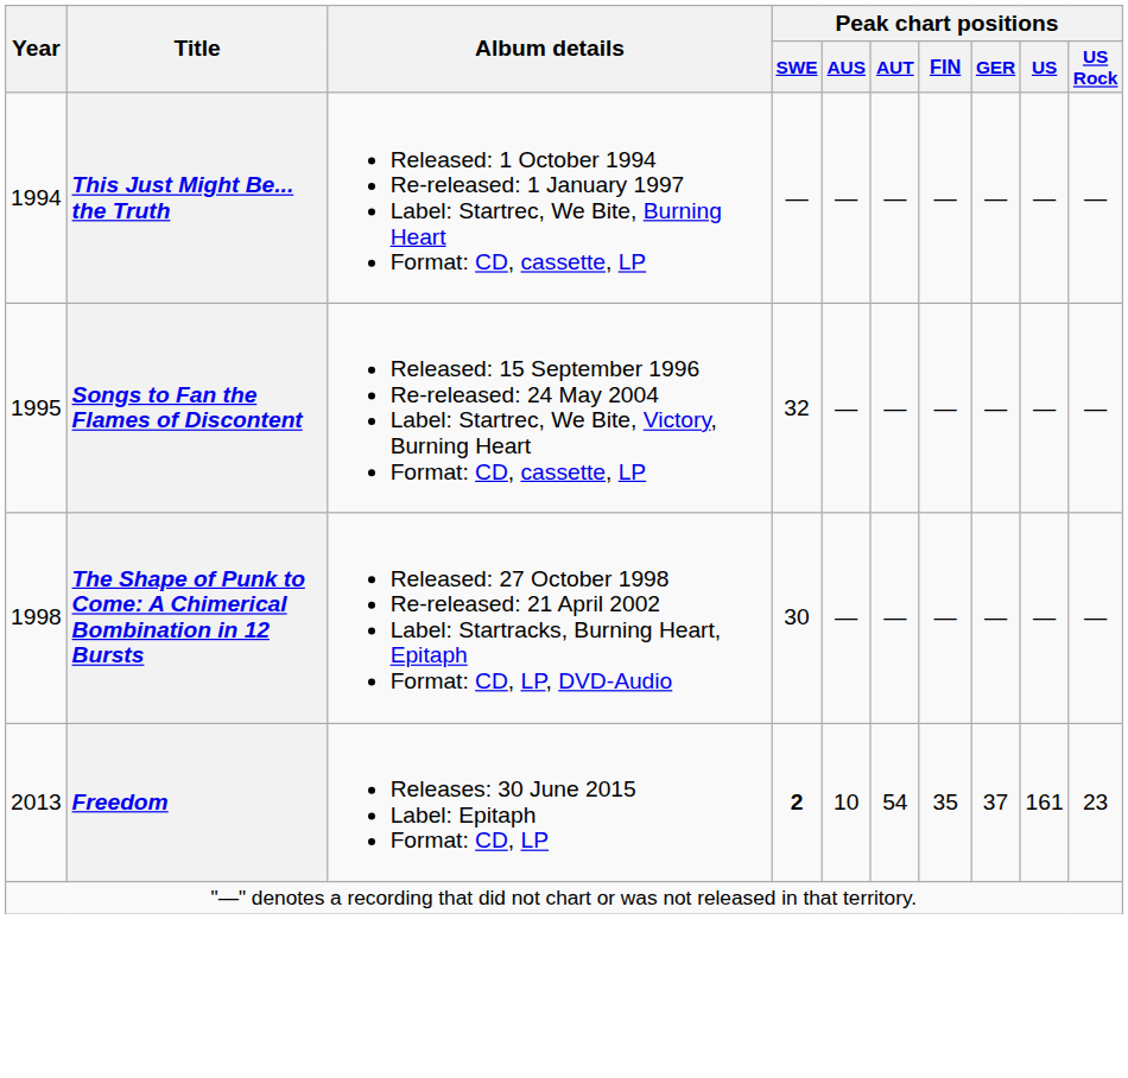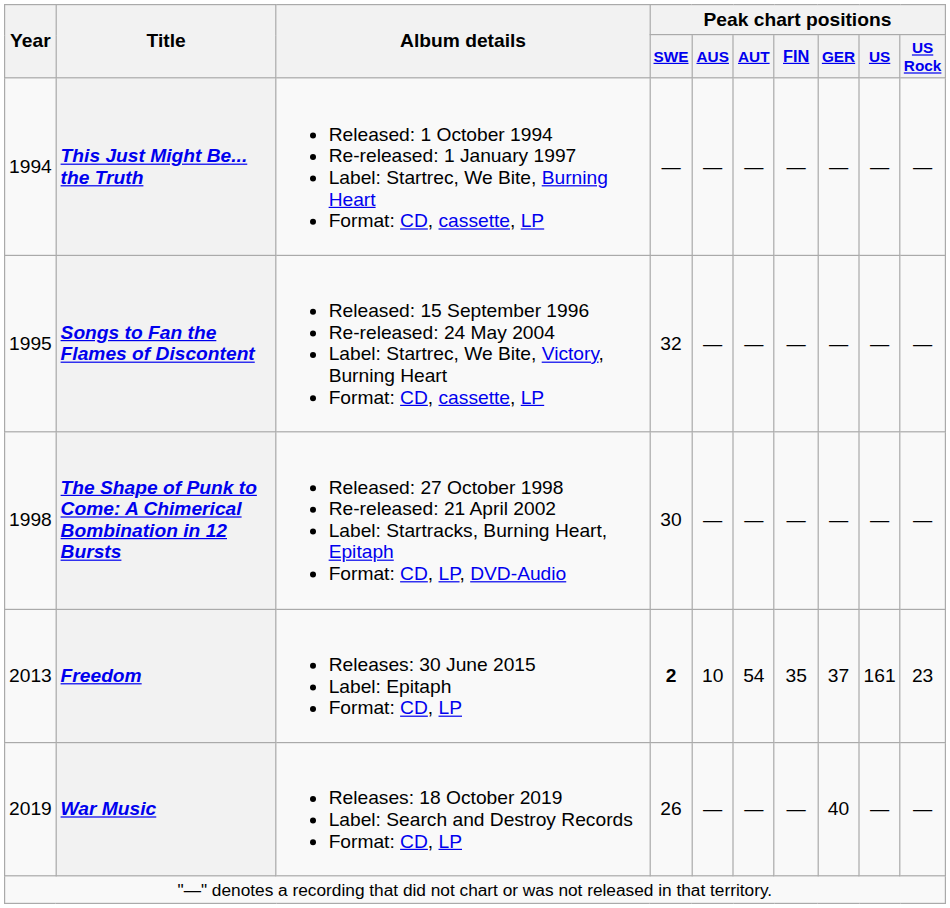 <table class="wikitable plainrowheaders" style="text-align:center;">
 <tr>
 <th scope="col" rowspan="2" style="width:2em;">Year</th>
 <th scope="col" rowspan="2" style="width:11em;">Title</th>
 <th scope="col" rowspan="2" style="width:19em;">Album details</th>
 <th scope="col" colspan="7">Peak chart positions</th>
 </tr>
 <tr>
 <th scope="col" style="width:2.2em;font-size:80%;"><a href='#'>SWE</a><br></th>
 <th scope="col" style="width:2.2em;font-size:80%;"><a href='#'>AUS</a><br></th>
 <th scope="col" style="width:2.2em;font-size:80%;"><a href='#'>AUT</a><br></th>
 <th scope="col" style="width: 2.2em;font-size:85%;"><a href='#'>FIN</a> <br></th>
 <th scope="col" style="width:2.2em;font-size:80%;"><a href='#'>GER</a><br></th>
 <th scope="col" style="width:2.2em;font-size:80%;"><a href='#'>US</a><br></th>
 <th scope="col" style="width:2.2em;font-size:80%;"><a href='#'>US<br>Rock</a><br></th>
 </tr>
 <tr>
 <td>1994</td>
 <th style="text-align:left;"><em><a href='#'>This Just Might Be... the Truth</a></em></th>
 <td style="text-align:left;"><br><ul><li>Released: 1 October 1994</li><li>Re-released: 1 January 1997</li><li>Label: Startrec, We Bite, <a href='#'>Burning Heart</a></li><li>Format: <a href='#'>CD</a>, <a href='#'>cassette</a>, <a href='#'>LP</a></li></ul></td>
 <td>—</td>
 <td>—</td>
 <td>—</td>
 <td>—</td>
 <td>—</td>
 <td>—</td>
 <td>—</td>
 </tr>
 <tr>
 <td>1995</td>
 <th style="text-align:left;"><em><a href='#'>Songs to Fan the Flames of Discontent</a></em></th>
 <td align="left"><br><ul><li>Released: 15 September 1996</li><li>Re-released: 24 May 2004</li><li>Label: Startrec, We Bite, <a href='#'>Victory</a>, Burning Heart</li><li>Format: <a href='#'>CD</a>, <a href='#'>cassette</a>, <a href='#'>LP</a></li></ul></td>
 <td>32</td>
 <td>—</td>
 <td>—</td>
 <td>—</td>
 <td>—</td>
 <td>—</td>
 <td>—</td>
 </tr>
 <tr>
 <td>1998</td>
 <th style="text-align:left;"><em><a href='#'>The Shape of Punk to Come: A Chimerical Bombination in 12 Bursts</a></em></th>
 <td align="left"><br><ul><li>Released: 27 October 1998</li><li>Re-released: 21 April 2002</li><li>Label: Startracks, Burning Heart, <a href='#'>Epitaph</a></li><li>Format: <a href='#'>CD</a>, <a href='#'>LP</a>, <a href='#'>DVD-Audio</a></li></ul></td>
 <td>30</td>
 <td>—</td>
 <td>—</td>
 <td>—</td>
 <td>—</td>
 <td>—</td>
 <td>—</td>
 </tr>
 <tr>
 <td>2013</td>
 <th style="text-align:left;"><em><a href='#'>Freedom</a></em></th>
 <td style="text-align:left;"><br><ul><li>Releases: 30 June 2015</li><li>Label: Epitaph</li><li>Format: <a href='#'>CD</a>, <a href='#'>LP</a></li></ul></td>
 <td><strong>2</strong></td>
 <td>10</td>
 <td>54</td>
 <td>35</td>
 <td>37</td>
 <td>161</td>
 <td>23</td>
 </tr>
 <tr>
+<td>2019</td>
+<th style="text-align:left;"><em><a href='#'>War Music</a></em></th>
+<td style="text-align:left;"><br><ul><li>Releases: 18 October 2019</li><li>Label: Search and Destroy Records</li><li>Format: <a href='#'>CD</a>, <a href='#'>LP</a></li></ul></td>
+<td>26<br></td>
+<td>—</td>
+<td>—</td>
+<td>—</td>
+<td>40</td>
+<td>—</td>
+<td>—</td>
+</tr>
+<tr>
 <td colspan="10" style="font-size:90%">"—" denotes a recording that did not chart or was not released in that territory.</td>
 </tr>
 </table>
